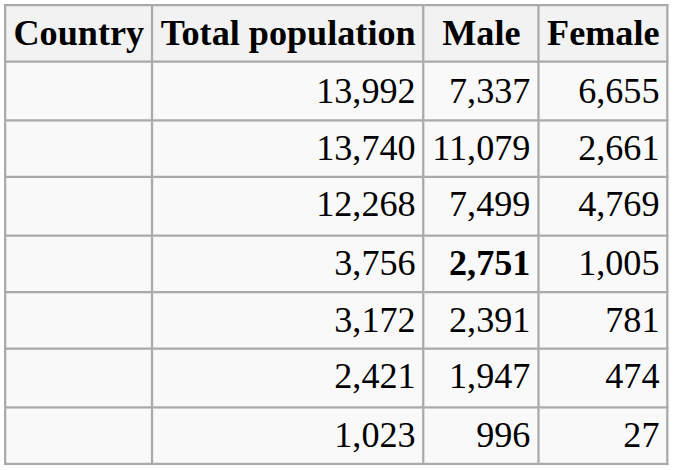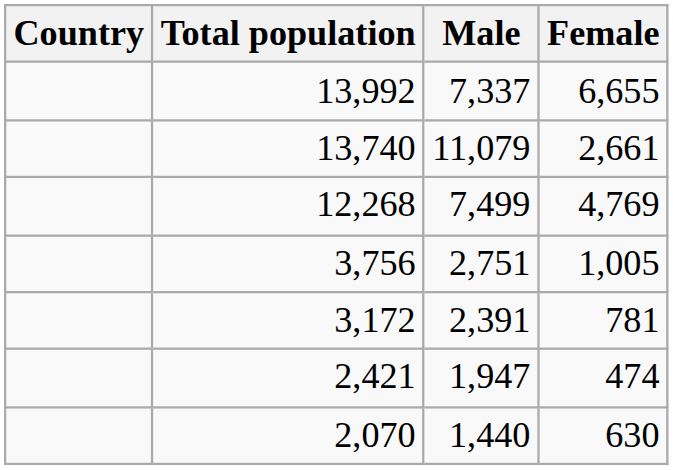 <table class="wikitable" style="text-align: right">
 <tr>
 <th>Country</th>
 <th>Total population</th>
 <th>Male</th>
 <th>Female</th>
 </tr>
 <tr>
 <td style="text-align: left"></td>
 <td>13,992</td>
 <td>7,337</td>
 <td>6,655</td>
 </tr>
 <tr>
 <td style="text-align: left"></td>
 <td>13,740</td>
 <td>11,079</td>
 <td>2,661</td>
 </tr>
 <tr>
 <td style="text-align: left"></td>
 <td>12,268</td>
 <td>7,499</td>
 <td>4,769</td>
 </tr>
 <tr>
 <td style="text-align: left"></td>
 <td>3,756</td>
-<td><strong>2,751</strong></td>
+<td>2,751</td>
 <td>1,005</td>
 </tr>
 <tr>
 <td style="text-align: left"></td>
 <td>3,172</td>
 <td>2,391</td>
 <td>781</td>
 </tr>
 <tr>
 <td style="text-align: left"></td>
 <td>2,421</td>
 <td>1,947</td>
 <td>474</td>
 </tr>
 <tr>
 <td style="text-align: left"></td>
-<td>1,023</td>
-<td>996</td>
-<td>27</td>
+<td>2,070</td>
+<td>1,440</td>
+<td>630</td>
 </tr>
 </table>
